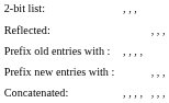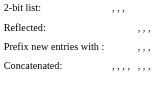 <table cellpadding="5" border="0" style="margin: 1em;">
 <tr>
 <td>2-bit list:</td>
 <td>, , , </td>
 <td> </td>
 </tr>
 <tr>
 <td>Reflected:</td>
 <td> </td>
 <td>, , , </td>
 </tr>
 <tr>
-<td>Prefix old entries with :</td>
-<td>, , , ,</td>
-<td> </td>
-</tr>
-<tr>
 <td>Prefix new entries with :</td>
 <td> </td>
 <td>, , , </td>
 </tr>
 <tr>
 <td>Concatenated:</td>
 <td>, , , ,</td>
 <td>, , , </td>
 </tr>
 </table>
